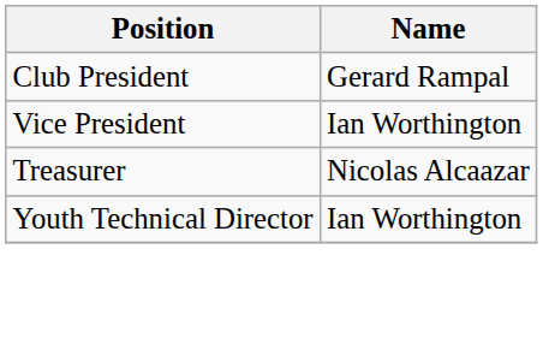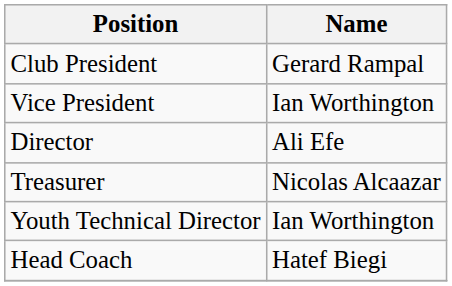 <table class="wikitable">
 <tr>
 <th>Position</th>
 <th>Name</th>
 </tr>
 <tr>
 <td>Club President</td>
 <td> Gerard Rampal</td>
 </tr>
 <tr>
 <td>Vice President</td>
 <td> Ian Worthington</td>
 </tr>
 <tr>
+<td>Director</td>
+<td> Ali Efe</td>
+</tr>
+<tr>
 <td>Treasurer</td>
 <td> Nicolas Alcaazar</td>
 </tr>
 <tr>
 <td>Youth Technical Director</td>
 <td> Ian Worthington</td>
 </tr>
 <tr>
+<td>Head Coach</td>
+<td> Hatef Biegi</td>
+</tr>
+<tr>
 </tr>
 </table>
